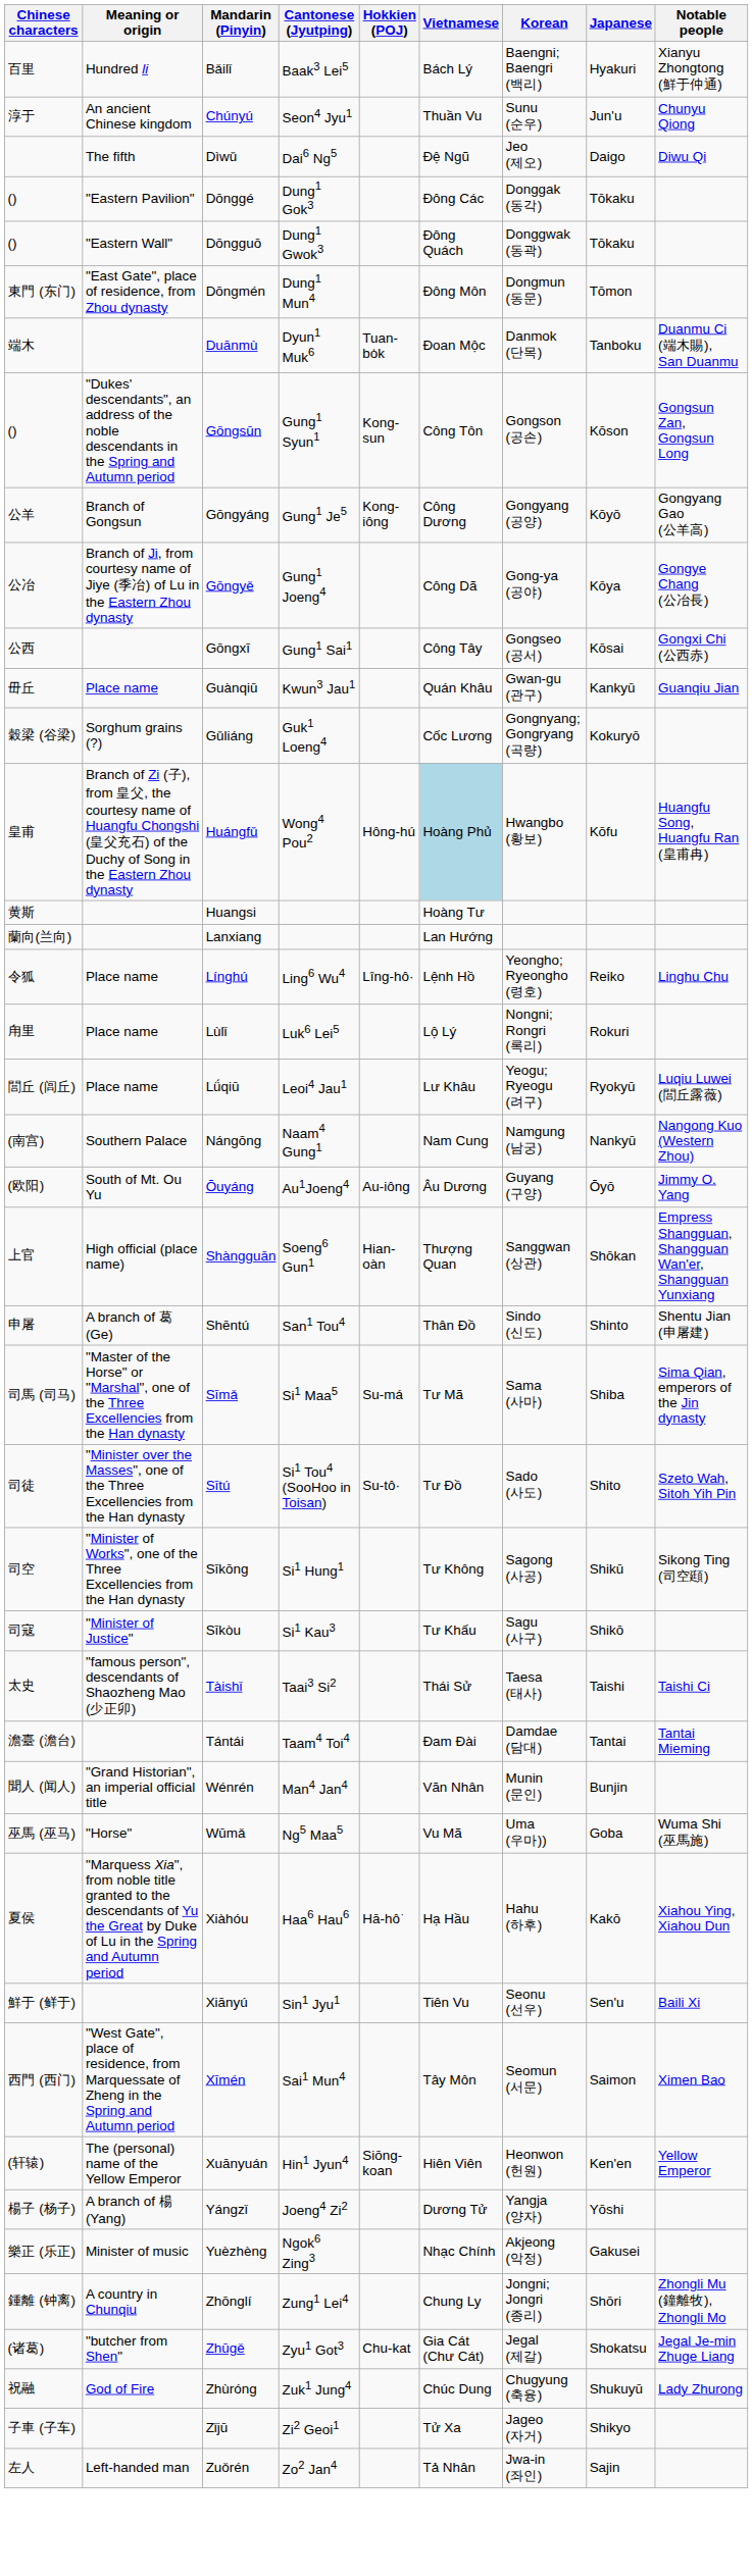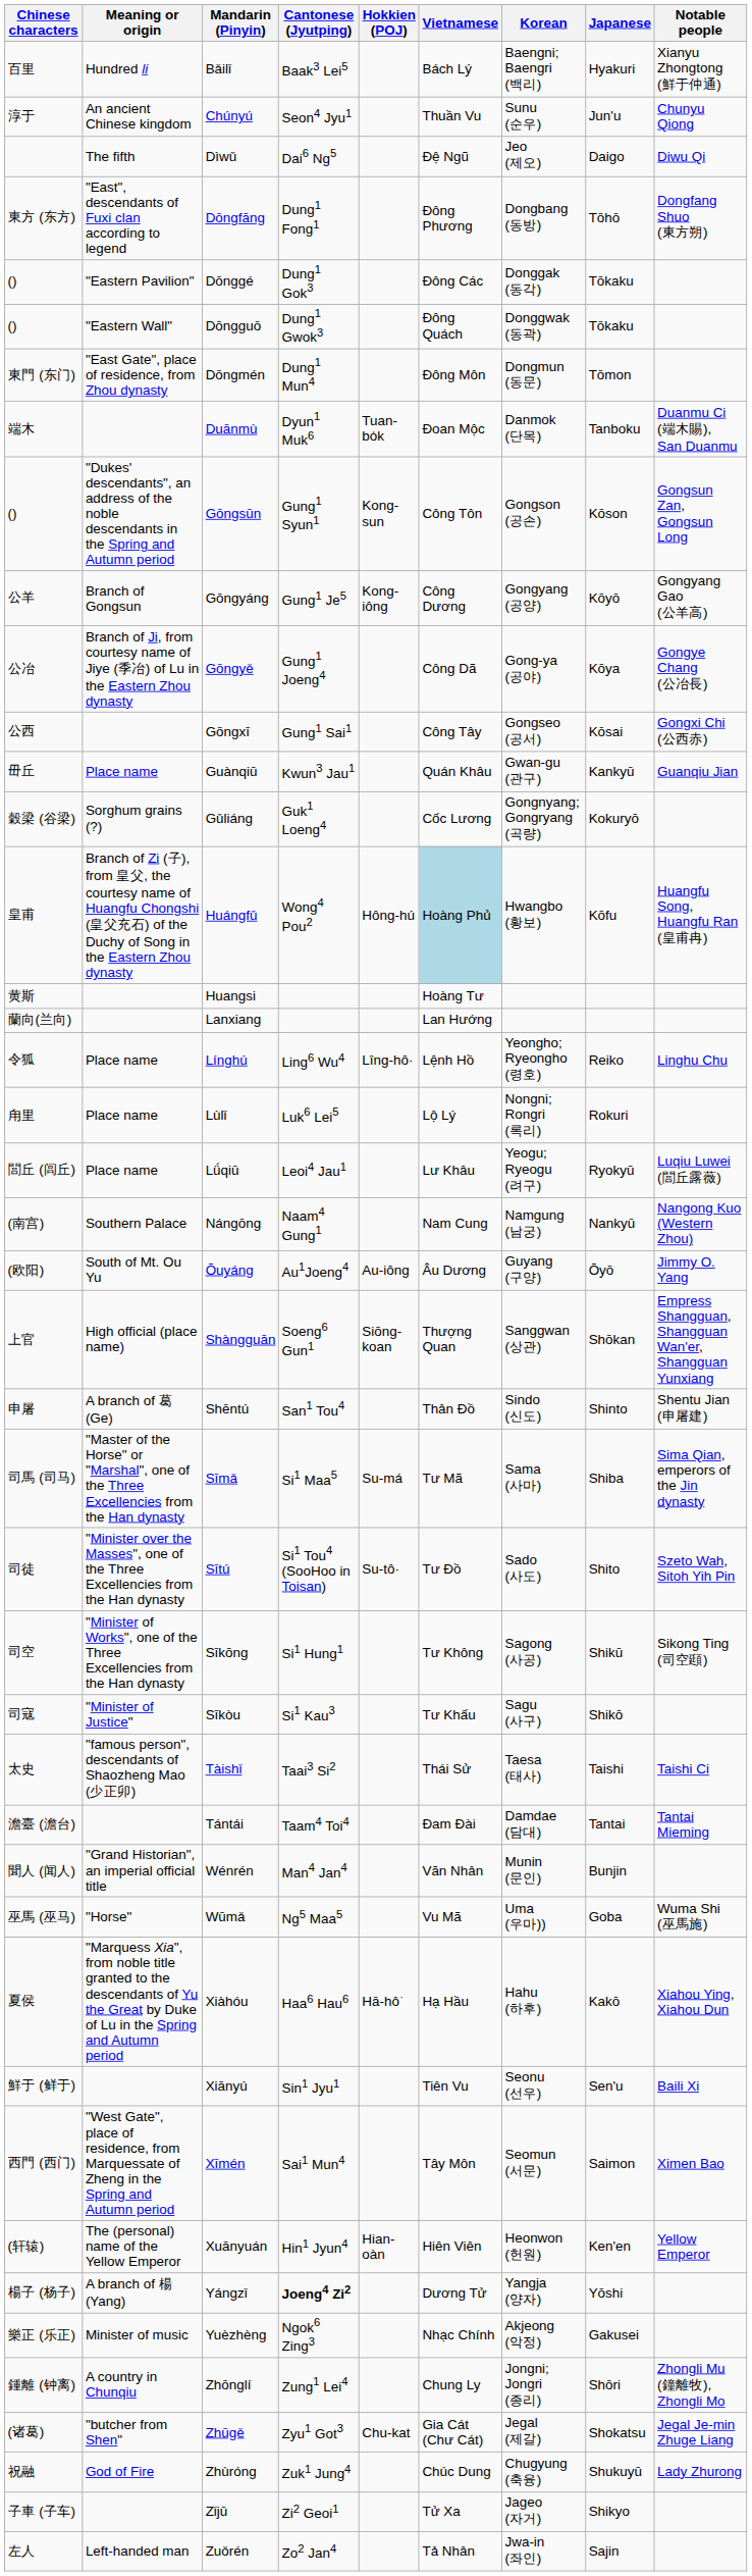 <table class="wikitable">
 <tr>
 <th><a href='#'>Chinese characters</a></th>
 <th>Meaning or origin</th>
 <th>Mandarin<br>(<a href='#'>Pinyin</a>)</th>
 <th><a href='#'>Cantonese</a><br>(<a href='#'>Jyutping</a>)</th>
 <th><a href='#'>Hokkien</a><br>(<a href='#'>POJ</a>)</th>
 <th><a href='#'>Vietnamese</a></th>
 <th><a href='#'>Korean</a></th>
 <th><a href='#'>Japanese</a></th>
 <th>Notable people</th>
 </tr>
 <tr>
 <td>百里</td>
 <td>Hundred <em><a href='#'>li</a></em></td>
 <td>Bǎilǐ</td>
 <td>Baak<sup>3</sup> Lei<sup>5</sup></td>
 <td></td>
 <td>Bách Lý</td>
 <td>Baengni; Baengri<br>(백리)</td>
 <td>Hyakuri</td>
 <td>Xianyu Zhongtong <br>(鮮于仲通)</td>
 </tr>
 <tr>
 <td>淳于</td>
 <td>An ancient Chinese kingdom</td>
 <td><a href='#'>Chúnyú</a></td>
 <td>Seon<sup>4</sup> Jyu<sup>1</sup></td>
 <td></td>
 <td>Thuần Vu</td>
 <td>Sunu <br>(순우)</td>
 <td>Jun'u</td>
 <td><a href='#'>Chunyu Qiong</a></td>
 </tr>
 <tr>
 <td></td>
 <td>The fifth</td>
 <td>Dìwǔ</td>
 <td>Dai<sup>6</sup> Ng<sup>5</sup></td>
 <td></td>
 <td>Đệ Ngũ</td>
 <td>Jeo <br>(제오)</td>
 <td>Daigo</td>
 <td><a href='#'>Diwu Qi</a></td>
+</tr>
+<tr>
+<td>東方 (东方)</td>
+<td>"East", descendants of <a href='#'>Fuxi clan</a> according to legend</td>
+<td><a href='#'>Dōngfāng</a></td>
+<td>Dung<sup>1</sup> Fong<sup>1</sup></td>
+<td></td>
+<td>Đông Phương</td>
+<td>Dongbang <br>(동방)</td>
+<td>Tōhō</td>
+<td><a href='#'>Dongfang Shuo</a> <br>(東方朔)</td>
 </tr>
 <tr>
 <td> ()</td>
 <td>"Eastern Pavilion"</td>
 <td>Dōnggé</td>
 <td>Dung<sup>1</sup> Gok<sup>3</sup></td>
 <td></td>
 <td>Đông Các</td>
 <td>Donggak <br>(동각)</td>
 <td>Tōkaku</td>
 <td></td>
 </tr>
 <tr>
 <td> ()</td>
 <td>"Eastern Wall"</td>
 <td>Dōngguō</td>
 <td>Dung<sup>1</sup> Gwok<sup>3</sup></td>
 <td></td>
 <td>Đông Quách</td>
 <td>Donggwak <br>(동곽)</td>
 <td>Tōkaku</td>
 <td></td>
 </tr>
 <tr>
 <td>東門 (东门)</td>
 <td>"East Gate", place of residence, from <a href='#'>Zhou dynasty</a></td>
 <td>Dōngmén</td>
 <td>Dung<sup>1</sup> Mun<sup>4</sup></td>
 <td></td>
 <td>Đông Môn</td>
 <td>Dongmun <br>(동문)</td>
 <td>Tōmon</td>
 <td></td>
 </tr>
 <tr>
 <td>端木</td>
 <td></td>
 <td><a href='#'>Duānmù</a></td>
 <td>Dyun<sup>1</sup> Muk<sup>6</sup></td>
 <td>Tuan-bo̍k</td>
 <td>Đoan Mộc</td>
 <td>Danmok <br>(단목)</td>
 <td>Tanboku</td>
 <td><a href='#'>Duanmu Ci</a> <br>(端木賜), <br><a href='#'>San Duanmu</a></td>
 </tr>
 <tr>
 <td> ()</td>
 <td>"Dukes' descendants", an address of the noble descendants in the <a href='#'>Spring and Autumn period</a></td>
 <td><a href='#'>Gōngsūn</a></td>
 <td>Gung<sup>1</sup> Syun<sup>1</sup></td>
 <td>Kong-sun</td>
 <td>Công Tôn</td>
 <td>Gongson <br>(공손)</td>
 <td>Kōson</td>
 <td><a href='#'>Gongsun Zan</a>, <a href='#'>Gongsun Long</a></td>
 </tr>
 <tr>
 <td>公羊</td>
 <td>Branch of Gongsun</td>
 <td>Gōngyáng</td>
 <td>Gung<sup>1</sup> Je<sup>5</sup></td>
 <td>Kong-iông</td>
 <td>Công Dương</td>
 <td>Gongyang <br>(공양)</td>
 <td>Kōyō</td>
 <td>Gongyang Gao <br>(公羊高)</td>
 </tr>
 <tr>
 <td>公冶</td>
 <td>Branch of <a href='#'>Ji</a>, from courtesy name of Jiye (季冶) of Lu in the <a href='#'>Eastern Zhou dynasty</a></td>
 <td><a href='#'>Gōngyě</a></td>
 <td>Gung<sup>1</sup> Joeng<sup>4</sup></td>
 <td></td>
 <td>Công Dã</td>
 <td>Gong-ya <br>(공야)</td>
 <td>Kōya</td>
 <td><a href='#'>Gongye Chang</a> <br>(公冶長)</td>
 </tr>
 <tr>
 <td>公西</td>
 <td></td>
 <td>Gōngxī</td>
 <td>Gung<sup>1</sup> Sai<sup>1</sup></td>
 <td></td>
 <td>Công Tây</td>
 <td>Gongseo <br>(공서)</td>
 <td>Kōsai</td>
 <td><a href='#'>Gongxi Chi</a> <br>(公西赤)</td>
 </tr>
 <tr>
 <td>毌丘</td>
 <td><a href='#'>Place name</a></td>
 <td>Guànqiū</td>
 <td>Kwun<sup>3</sup> Jau<sup>1</sup></td>
 <td></td>
 <td>Quán Khâu</td>
 <td>Gwan-gu <br>(관구)</td>
 <td>Kankyū</td>
 <td><a href='#'>Guanqiu Jian</a></td>
 </tr>
 <tr>
 <td>穀梁 (谷梁)</td>
 <td>Sorghum grains (?)</td>
 <td>Gǔliáng</td>
 <td>Guk<sup>1</sup> Loeng<sup>4</sup></td>
 <td></td>
 <td>Cốc Lương</td>
 <td>Gongnyang; Gongryang <br>(곡량)</td>
 <td>Kokuryō</td>
 <td></td>
 </tr>
 <tr>
 <td>皇甫</td>
 <td>Branch of <a href='#'>Zi</a> (子), from 皇父, the courtesy name of <a href='#'>Huangfu Chongshi</a> (皇父充石) of the Duchy of Song in the <a href='#'>Eastern Zhou dynasty</a></td>
 <td><a href='#'>Huángfǔ</a></td>
 <td>Wong<sup>4</sup> Pou<sup>2</sup></td>
 <td>Hông-hú</td>
 <td style="background: lightblue;">Hoàng Phủ</td>
 <td>Hwangbo <br>(황보)</td>
 <td>Kōfu</td>
 <td><a href='#'>Huangfu Song</a>, <br><a href='#'>Huangfu Ran</a><br>(皇甫冉)</td>
 </tr>
 <tr>
 <td>黄斯</td>
 <td></td>
 <td>Huangsi</td>
 <td></td>
 <td></td>
 <td>Hoàng Tư</td>
 <td></td>
 <td></td>
 <td></td>
 </tr>
 <tr>
 <td>蘭向(兰向)</td>
 <td></td>
 <td>Lanxiang</td>
 <td></td>
 <td></td>
 <td>Lan Hướng</td>
 <td></td>
 <td></td>
 <td></td>
 </tr>
 <tr>
 <td>令狐</td>
 <td>Place name</td>
 <td><a href='#'>Línghú</a></td>
 <td>Ling<sup>6</sup> Wu<sup>4</sup></td>
 <td>Lîng-hô·</td>
 <td>Lệnh Hồ</td>
 <td>Yeongho; Ryeongho<br>(령호)</td>
 <td>Reiko</td>
 <td><a href='#'>Linghu Chu</a></td>
 </tr>
 <tr>
 <td>甪里</td>
 <td>Place name</td>
 <td>Lùlǐ</td>
 <td>Luk<sup>6</sup> Lei<sup>5</sup></td>
 <td></td>
 <td>Lộ Lý</td>
 <td>Nongni; Rongri <br>(록리)</td>
 <td>Rokuri</td>
 <td></td>
 </tr>
 <tr>
 <td>閭丘 (闾丘)</td>
 <td>Place name</td>
 <td>Lǘqiū</td>
 <td>Leoi<sup>4</sup> Jau<sup>1</sup></td>
 <td></td>
 <td>Lư Khâu</td>
 <td>Yeogu; Ryeogu <br>(려구)</td>
 <td>Ryokyū</td>
 <td><a href='#'>Luqiu Luwei</a> <br>(閭丘露薇)</td>
 </tr>
 <tr>
 <td> (南宫)</td>
 <td>Southern Palace</td>
 <td>Nángōng</td>
 <td>Naam<sup>4</sup> Gung<sup>1</sup></td>
 <td></td>
 <td>Nam Cung</td>
 <td>Namgung <br>(남궁)</td>
 <td>Nankyū</td>
 <td><a href='#'>Nangong Kuo (Western Zhou)</a></td>
 </tr>
 <tr>
 <td> (欧阳)</td>
 <td>South of Mt. Ou Yu</td>
 <td><a href='#'>Ōuyáng</a></td>
 <td>Au<sup>1</sup>Joeng<sup>4</sup></td>
 <td>Au-iông</td>
 <td>Âu Dương</td>
 <td>Guyang <br>(구양)</td>
 <td>Ōyō</td>
 <td><a href='#'>Jimmy O. Yang</a></td>
 </tr>
 <tr>
 <td>上官</td>
 <td>High official (place name)</td>
 <td><a href='#'>Shàngguān</a></td>
 <td>Soeng<sup>6</sup> Gun<sup>1</sup></td>
-<td>Hian-oàn</td>
+<td>Siōng-koan</td>
 <td>Thượng Quan</td>
 <td>Sanggwan <br>(상관)</td>
 <td>Shōkan</td>
 <td><a href='#'>Empress Shangguan</a>, <a href='#'>Shangguan Wan'er</a>, <a href='#'>Shangguan Yunxiang</a></td>
 </tr>
 <tr>
 <td>申屠</td>
 <td>A branch of 葛 (Ge)</td>
 <td>Shēntú</td>
 <td>San<sup>1</sup> Tou<sup>4</sup></td>
 <td></td>
 <td>Thân Đồ</td>
 <td>Sindo <br>(신도)</td>
 <td>Shinto</td>
 <td>Shentu Jian <br>(申屠建)</td>
 </tr>
 <tr>
 <td>司馬 (司马)</td>
 <td>"Master of the Horse" or "<a href='#'>Marshal</a>", one of the <a href='#'>Three Excellencies</a> from the <a href='#'>Han dynasty</a></td>
 <td><a href='#'>Sīmǎ</a></td>
 <td>Si<sup>1</sup> Maa<sup>5</sup></td>
 <td>Su-má</td>
 <td>Tư Mã</td>
 <td>Sama <br>(사마)</td>
 <td>Shiba</td>
 <td><a href='#'>Sima Qian</a>, emperors of the <a href='#'>Jin dynasty</a></td>
 </tr>
 <tr>
 <td>司徒</td>
 <td>"<a href='#'>Minister over the Masses</a>", one of the Three Excellencies from the Han dynasty</td>
 <td><a href='#'>Sītú</a></td>
 <td>Si<sup>1</sup> Tou<sup>4</sup> (SooHoo in <a href='#'>Toisan</a>)</td>
 <td>Su-tô·</td>
 <td>Tư Đồ</td>
 <td>Sado <br>(사도)</td>
 <td>Shito</td>
 <td><a href='#'>Szeto Wah</a>, <a href='#'>Sitoh Yih Pin</a></td>
 </tr>
 <tr>
 <td>司空</td>
 <td>"<a href='#'>Minister</a> of <a href='#'>Works</a>", one of the Three Excellencies from the Han dynasty</td>
 <td>Sīkōng</td>
 <td>Si<sup>1</sup> Hung<sup>1</sup></td>
 <td></td>
 <td>Tư Không</td>
 <td>Sagong <br>(사공)</td>
 <td>Shikū</td>
 <td>Sikong Ting <br>(司空頲)</td>
 </tr>
 <tr>
 <td>司寇</td>
 <td>"<a href='#'>Minister of Justice</a>"</td>
 <td>Sīkòu</td>
 <td>Si<sup>1</sup> Kau<sup>3</sup></td>
 <td></td>
 <td>Tư Khấu</td>
 <td>Sagu <br>(사구)</td>
 <td>Shikō</td>
 <td></td>
 </tr>
 <tr>
 <td>太史</td>
 <td>"famous person", descendants of Shaozheng Mao (少正卯)</td>
 <td><a href='#'>Tàishǐ</a></td>
 <td>Taai<sup>3</sup> Si<sup>2</sup></td>
 <td></td>
 <td>Thái Sử</td>
 <td>Taesa <br>(태사)</td>
 <td>Taishi</td>
 <td><a href='#'>Taishi Ci</a></td>
 </tr>
 <tr>
 <td>澹臺 (澹台)</td>
 <td></td>
 <td>Tántái</td>
 <td>Taam<sup>4</sup> Toi<sup>4</sup></td>
 <td></td>
 <td>Đam Đài</td>
 <td>Damdae <br>(담대)</td>
 <td>Tantai</td>
 <td><a href='#'>Tantai Mieming</a></td>
 </tr>
 <tr>
 <td>聞人 (闻人)</td>
 <td>"Grand Historian", an imperial official title</td>
 <td>Wénrén</td>
 <td>Man<sup>4</sup> Jan<sup>4</sup></td>
 <td></td>
 <td>Văn Nhân</td>
 <td>Munin <br>(문인)</td>
 <td>Bunjin</td>
 <td></td>
 </tr>
 <tr>
 <td>巫馬 (巫马)</td>
 <td>"Horse"</td>
 <td>Wūmǎ</td>
 <td>Ng<sup>5</sup> Maa<sup>5</sup></td>
 <td></td>
 <td>Vu Mã</td>
 <td>Uma <br>(우마))</td>
 <td>Goba</td>
 <td>Wuma Shi <br>(巫馬施)</td>
 </tr>
 <tr>
 <td>夏侯</td>
 <td>"Marquess <em>Xia</em>", from noble title granted to the descendants of <a href='#'>Yu the Great</a> by Duke of Lu in the <a href='#'>Spring and Autumn period</a></td>
 <td>Xiàhóu</td>
 <td>Haa<sup>6</sup> Hau<sup>6</sup></td>
 <td>Hā-hô͘</td>
 <td>Hạ Hầu</td>
 <td>Hahu <br>(하후)</td>
 <td>Kakō</td>
 <td><a href='#'>Xiahou Ying</a>, <br><a href='#'>Xiahou Dun</a></td>
 </tr>
 <tr>
 <td>鮮于 (鲜于)</td>
 <td></td>
 <td>Xiānyú</td>
 <td>Sin<sup>1</sup> Jyu<sup>1</sup></td>
 <td></td>
 <td>Tiên Vu</td>
 <td>Seonu <br>(선우)</td>
 <td>Sen'u</td>
 <td><a href='#'>Baili Xi</a></td>
 </tr>
 <tr>
 <td>西門 (西门)</td>
 <td>"West Gate", place of residence, from Marquessate of Zheng in the <a href='#'>Spring and Autumn period</a></td>
 <td><a href='#'>Xīmén</a></td>
 <td>Sai<sup>1</sup> Mun<sup>4</sup></td>
 <td></td>
 <td>Tây Môn</td>
 <td>Seomun <br>(서문)</td>
 <td>Saimon</td>
 <td><a href='#'>Ximen Bao</a></td>
 </tr>
 <tr>
 <td> (轩辕)</td>
 <td>The (personal) name of the Yellow Emperor</td>
 <td>Xuānyuán</td>
 <td>Hin<sup>1</sup> Jyun<sup>4</sup></td>
-<td>Siōng-koan</td>
+<td>Hian-oàn</td>
 <td>Hiên Viên</td>
 <td>Heonwon <br>(헌원)</td>
 <td>Ken'en</td>
 <td><a href='#'>Yellow Emperor</a></td>
 </tr>
 <tr>
 <td>楊子 (杨子)</td>
 <td>A branch of 楊 (Yang)</td>
 <td>Yángzǐ</td>
-<td>Joeng<sup>4</sup> Zi<sup>2</sup></td>
+<td><strong>Joeng<sup>4</sup> Zi<sup>2</sup></strong></td>
 <td></td>
 <td>Dương Tử</td>
 <td>Yangja <br>(양자)</td>
 <td>Yōshi</td>
 <td></td>
 </tr>
 <tr>
 <td>樂正 (乐正)</td>
 <td>Minister of music</td>
 <td>Yuèzhèng</td>
 <td>Ngok<sup>6</sup> Zing<sup>3</sup></td>
 <td></td>
 <td>Nhạc Chính</td>
 <td>Akjeong <br>(악정)</td>
 <td>Gakusei</td>
 <td></td>
 </tr>
 <tr>
 <td>鍾離 (钟离)</td>
 <td>A country in <a href='#'>Chunqiu</a></td>
 <td>Zhōnglí</td>
 <td>Zung<sup>1</sup> Lei<sup>4</sup></td>
 <td></td>
 <td>Chung Ly</td>
 <td>Jongni; Jongri<br>(종리)</td>
 <td>Shōri</td>
 <td><a href='#'>Zhongli Mu</a> <br>(鐘離牧), <br><a href='#'>Zhongli Mo</a></td>
 </tr>
 <tr>
 <td> (诸葛)</td>
 <td>"butcher from <a href='#'>Shen</a>"</td>
 <td><a href='#'>Zhūgě</a></td>
 <td>Zyu<sup>1</sup> Got<sup>3</sup></td>
 <td>Chu-kat</td>
 <td>Gia Cát <br>(Chư Cát)</td>
 <td>Jegal <br>(제갈)</td>
 <td>Shokatsu</td>
 <td><a href='#'>Jegal Je-min</a><br><a href='#'>Zhuge Liang</a></td>
 </tr>
 <tr>
 <td>祝融</td>
 <td><a href='#'>God of Fire</a></td>
 <td>Zhùróng</td>
 <td>Zuk<sup>1</sup> Jung<sup>4</sup></td>
 <td></td>
 <td>Chúc Dung</td>
 <td>Chugyung <br>(축융)</td>
 <td>Shukuyū</td>
 <td><a href='#'>Lady Zhurong</a></td>
 </tr>
 <tr>
 <td>子車 (子车)</td>
 <td></td>
 <td>Zǐjū</td>
 <td>Zi<sup>2</sup> Geoi<sup>1</sup></td>
 <td></td>
 <td>Tử Xa</td>
 <td>Jageo <br>(자거)</td>
 <td>Shikyo</td>
 <td></td>
 </tr>
 <tr>
 <td>左人</td>
 <td>Left-handed man</td>
 <td>Zuǒrén</td>
 <td>Zo<sup>2</sup> Jan<sup>4</sup></td>
 <td></td>
 <td>Tả Nhân</td>
 <td>Jwa-in <br>(좌인)</td>
 <td>Sajin</td>
 <td></td>
 </tr>
 </table>
